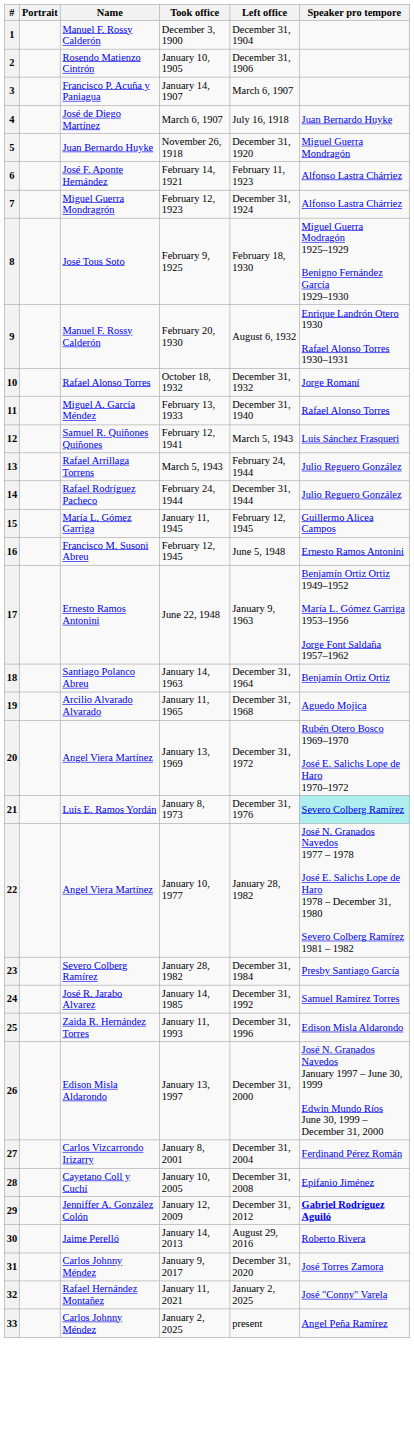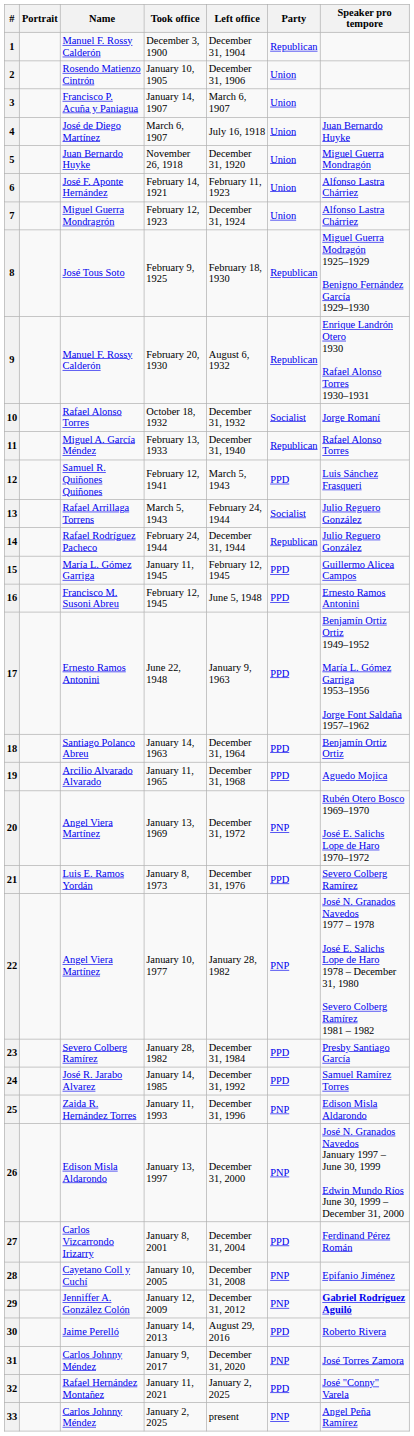 <table class="wikitable sortable" style="margin: 0 auto">
 <tr>
 <th>#</th>
 <th>Portrait</th>
 <th>Name</th>
 <th>Took office</th>
 <th>Left office</th>
+<th>Party</th>
 <th>Speaker pro tempore</th>
 </tr>
 <tr>
 <th>1</th>
 <td></td>
 <td><a href='#'>Manuel F. Rossy Calderón</a></td>
 <td>December 3, 1900</td>
 <td>December 31, 1904</td>
+<td><a href='#'>Republican</a></td>
 <td></td>
 </tr>
 <tr>
 <th>2</th>
 <td></td>
 <td><a href='#'>Rosendo Matienzo Cintrón</a></td>
 <td>January 10, 1905</td>
 <td>December 31, 1906</td>
+<td><a href='#'>Union</a></td>
 <td></td>
 </tr>
 <tr>
 <th>3</th>
 <td></td>
 <td><a href='#'>Francisco P. Acuña y Paniagua</a></td>
 <td>January 14, 1907</td>
 <td>March 6, 1907</td>
+<td><a href='#'>Union</a></td>
 <td></td>
 </tr>
 <tr>
 <th>4</th>
 <td></td>
 <td><a href='#'>José de Diego Martínez</a></td>
 <td>March 6, 1907</td>
 <td>July 16, 1918</td>
+<td><a href='#'>Union</a></td>
 <td><a href='#'>Juan Bernardo Huyke</a></td>
 </tr>
 <tr>
 <th>5</th>
 <td></td>
 <td><a href='#'>Juan Bernardo Huyke</a></td>
 <td>November 26, 1918</td>
 <td>December 31, 1920</td>
+<td><a href='#'>Union</a></td>
 <td><a href='#'>Miguel Guerra Mondragón</a></td>
 </tr>
 <tr>
 <th>6</th>
 <td></td>
 <td><a href='#'>José F. Aponte Hernández</a></td>
 <td>February 14, 1921</td>
 <td>February 11, 1923</td>
+<td><a href='#'>Union</a></td>
 <td><a href='#'>Alfonso Lastra Chárriez</a></td>
 </tr>
 <tr>
 <th>7</th>
 <td></td>
 <td><a href='#'>Miguel Guerra Mondragrón</a></td>
 <td>February 12, 1923</td>
 <td>December 31, 1924</td>
+<td><a href='#'>Union</a></td>
 <td><a href='#'>Alfonso Lastra Chárriez</a></td>
 </tr>
 <tr>
 <th>8</th>
 <td></td>
 <td><a href='#'>José Tous Soto</a></td>
 <td>February 9, 1925</td>
 <td>February 18, 1930</td>
+<td><a href='#'>Republican</a></td>
 <td><a href='#'>Miguel Guerra Modragón</a><br>1925–1929<br><br><a href='#'>Benigno Fernández García</a><br>1929–1930</td>
 </tr>
 <tr>
 <th>9</th>
 <td></td>
 <td><a href='#'>Manuel F. Rossy Calderón</a></td>
 <td>February 20, 1930</td>
 <td>August 6, 1932</td>
+<td><a href='#'>Republican</a></td>
 <td><a href='#'>Enrique Landrón Otero</a><br>1930<br><br><a href='#'>Rafael Alonso Torres</a><br>1930–1931</td>
 </tr>
 <tr>
 <th>10</th>
 <td></td>
 <td><a href='#'>Rafael Alonso Torres</a></td>
 <td>October 18, 1932</td>
 <td>December 31, 1932</td>
+<td><a href='#'>Socialist</a></td>
 <td><a href='#'>Jorge Romaní</a></td>
 </tr>
 <tr>
 <th>11</th>
 <td></td>
 <td><a href='#'>Miguel A. García Méndez</a></td>
 <td>February 13, 1933</td>
 <td>December 31, 1940</td>
+<td><a href='#'>Republican</a></td>
 <td><a href='#'>Rafael Alonso Torres</a></td>
 </tr>
 <tr>
 <th>12</th>
 <td></td>
 <td><a href='#'>Samuel R. Quiñones Quiñones</a></td>
 <td>February 12, 1941</td>
 <td>March 5, 1943</td>
+<td><a href='#'>PPD</a></td>
 <td><a href='#'>Luis Sánchez Frasqueri</a></td>
 </tr>
 <tr>
 <th>13</th>
 <td></td>
 <td><a href='#'>Rafael Arrillaga Torrens</a></td>
 <td>March 5, 1943</td>
 <td>February 24, 1944</td>
+<td><a href='#'>Socialist</a></td>
 <td><a href='#'>Julio Reguero González</a></td>
 </tr>
 <tr>
 <th>14</th>
 <td></td>
 <td><a href='#'>Rafael Rodríguez Pacheco</a></td>
 <td>February 24, 1944</td>
 <td>December 31, 1944</td>
+<td><a href='#'>Republican</a></td>
 <td><a href='#'>Julio Reguero González</a></td>
 </tr>
 <tr>
 <th>15</th>
 <td></td>
 <td><a href='#'>María L. Gómez Garriga</a></td>
 <td>January 11, 1945</td>
 <td>February 12, 1945</td>
+<td><a href='#'>PPD</a></td>
 <td><a href='#'>Guillermo Alicea Campos</a></td>
 </tr>
 <tr>
 <th>16</th>
 <td></td>
 <td><a href='#'>Francisco M. Susoni Abreu</a></td>
 <td>February 12, 1945</td>
 <td>June 5, 1948</td>
+<td><a href='#'>PPD</a></td>
 <td><a href='#'>Ernesto Ramos Antonini</a></td>
 </tr>
 <tr>
 <th>17</th>
 <td></td>
 <td><a href='#'>Ernesto Ramos Antonini</a></td>
 <td>June 22, 1948</td>
 <td>January 9, 1963</td>
+<td><a href='#'>PPD</a></td>
 <td><a href='#'>Benjamín Ortiz Ortiz</a><br>1949–1952<br><br><a href='#'>María L. Gómez Garriga</a><br>1953–1956<br><br><a href='#'>Jorge Font Saldaña</a><br>1957–1962</td>
 </tr>
 <tr>
 <th>18</th>
 <td></td>
 <td><a href='#'>Santiago Polanco Abreu</a></td>
 <td>January 14, 1963</td>
 <td>December 31, 1964</td>
+<td><a href='#'>PPD</a></td>
 <td><a href='#'>Benjamín Ortiz Ortiz</a></td>
 </tr>
 <tr>
 <th>19</th>
 <td></td>
 <td><a href='#'>Arcilio Alvarado Alvarado</a></td>
 <td>January 11, 1965</td>
 <td>December 31, 1968</td>
+<td><a href='#'>PPD</a></td>
 <td><a href='#'>Aguedo Mojica</a></td>
 </tr>
 <tr>
 <th>20</th>
 <td></td>
 <td><a href='#'>Angel Viera Martínez</a></td>
 <td>January 13, 1969</td>
 <td>December 31, 1972</td>
+<td><a href='#'>PNP</a></td>
 <td><a href='#'>Rubén Otero Bosco</a><br>1969–1970<br><br><a href='#'>José E. Salichs Lope de Haro</a><br>1970–1972</td>
 </tr>
 <tr>
 <th>21</th>
 <td></td>
 <td><a href='#'>Luis E. Ramos Yordán</a></td>
 <td>January 8, 1973</td>
 <td>December 31, 1976</td>
-<td style="background: paleturquoise;"><a href='#'>Severo Colberg Ramírez</a></td>
+<td><a href='#'>PPD</a></td>
+<td><a href='#'>Severo Colberg Ramírez</a></td>
 </tr>
 <tr>
 <th>22</th>
 <td></td>
 <td><a href='#'>Angel Viera Martínez</a></td>
 <td>January 10, 1977</td>
 <td>January 28, 1982</td>
+<td><a href='#'>PNP</a></td>
 <td><a href='#'>José N. Granados Navedos</a><br>1977 – 1978<br><br><a href='#'>José E. Salichs Lope de Haro</a><br>1978 – December 31, 1980<br><br><a href='#'>Severo Colberg Ramírez</a><br>1981 – 1982</td>
 </tr>
 <tr>
 <th>23</th>
 <td></td>
 <td><a href='#'>Severo Colberg Ramírez</a></td>
 <td>January 28, 1982</td>
 <td>December 31, 1984</td>
+<td><a href='#'>PPD</a></td>
 <td><a href='#'>Presby Santiago García</a></td>
 </tr>
 <tr>
 <th>24</th>
 <td></td>
 <td><a href='#'>José R. Jarabo Alvarez</a></td>
 <td>January 14, 1985</td>
 <td>December 31, 1992</td>
+<td><a href='#'>PPD</a></td>
 <td><a href='#'>Samuel Ramírez Torres</a></td>
 </tr>
 <tr>
 <th>25</th>
 <td></td>
 <td><a href='#'>Zaida R. Hernández Torres</a></td>
 <td>January 11, 1993</td>
 <td>December 31, 1996</td>
+<td><a href='#'>PNP</a></td>
 <td><a href='#'>Edison Misla Aldarondo</a></td>
 </tr>
 <tr>
 <th>26</th>
 <td></td>
 <td><a href='#'>Edison Misla Aldarondo</a></td>
 <td>January 13, 1997</td>
 <td>December 31, 2000</td>
+<td><a href='#'>PNP</a></td>
 <td><a href='#'>José N. Granados Navedos</a><br>January 1997 – June 30, 1999<br><br><a href='#'>Edwin Mundo Ríos</a><br>June 30, 1999 – December 31, 2000</td>
 </tr>
 <tr>
 <th>27</th>
 <td></td>
 <td><a href='#'>Carlos Vizcarrondo Irizarry</a></td>
 <td>January 8, 2001</td>
 <td>December 31, 2004</td>
+<td><a href='#'>PPD</a></td>
 <td><a href='#'>Ferdinand Pérez Román</a></td>
 </tr>
 <tr>
 <th>28</th>
 <td></td>
 <td><a href='#'>Cayetano Coll y Cuchí</a></td>
 <td>January 10, 2005</td>
 <td>December 31, 2008</td>
+<td><a href='#'>PNP</a></td>
 <td><a href='#'>Epifanio Jiménez</a></td>
 </tr>
 <tr>
 <th>29</th>
 <td></td>
 <td><a href='#'>Jenniffer A. González Colón</a></td>
 <td>January 12, 2009</td>
 <td>December 31, 2012</td>
+<td><a href='#'>PNP</a></td>
 <td><strong><a href='#'>Gabriel Rodríguez Aguiló</a></strong></td>
 </tr>
 <tr>
 <th>30</th>
 <td></td>
 <td><a href='#'>Jaime Perelló</a></td>
 <td>January 14, 2013</td>
 <td>August 29, 2016</td>
+<td><a href='#'>PPD</a></td>
 <td><a href='#'>Roberto Rivera</a></td>
 </tr>
 <tr>
 <th>31</th>
 <td></td>
 <td><a href='#'>Carlos Johnny Méndez</a></td>
 <td>January 9, 2017</td>
 <td>December 31, 2020</td>
+<td><a href='#'>PNP</a></td>
 <td><a href='#'>José Torres Zamora</a></td>
 </tr>
 <tr>
 <th>32</th>
 <td></td>
 <td><a href='#'>Rafael Hernández Montañez</a></td>
 <td>January 11, 2021</td>
 <td>January 2, 2025</td>
+<td><a href='#'>PPD</a></td>
 <td><a href='#'>José "Conny" Varela</a></td>
 </tr>
 <tr>
 <th>33</th>
 <td></td>
 <td><a href='#'>Carlos Johnny Méndez</a></td>
 <td>January 2, 2025</td>
 <td>present</td>
+<td><a href='#'>PNP</a></td>
 <td><a href='#'>Angel Peña Ramírez</a></td>
 </tr>
 </table>
